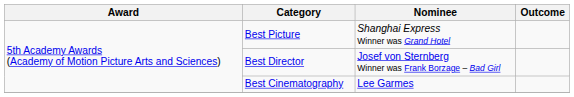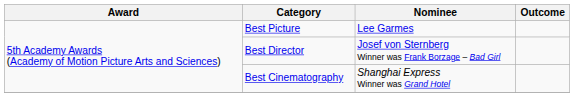 <table class="wikitable"  style="margin:auto; width:100%;">
 <tr>
 <th>Award</th>
 <th>Category</th>
 <th>Nominee</th>
 <th>Outcome</th>
 </tr>
 <tr>
 <td rowspan="3"><a href='#'>5th Academy Awards</a><br>(<a href='#'>Academy of Motion Picture Arts and Sciences</a>)</td>
 <td><a href='#'>Best Picture</a></td>
-<td><em>Shanghai Express</em> <br> <small>Winner was <em><a href='#'>Grand Hotel</a></em></small></td>
+<td><a href='#'>Lee Garmes</a></td>
 <td></td>
 </tr>
 <tr>
 <td><a href='#'>Best Director</a></td>
 <td><a href='#'>Josef von Sternberg</a> <br> <small>Winner was <a href='#'>Frank Borzage</a> – <em><a href='#'>Bad Girl</a></em></small></td>
 <td></td>
 </tr>
 <tr>
 <td><a href='#'>Best Cinematography</a></td>
-<td><a href='#'>Lee Garmes</a></td>
+<td><em>Shanghai Express</em> <br> <small>Winner was <em><a href='#'>Grand Hotel</a></em></small></td>
 <td></td>
 </tr>
 <tr>
 </tr>
 </table>
